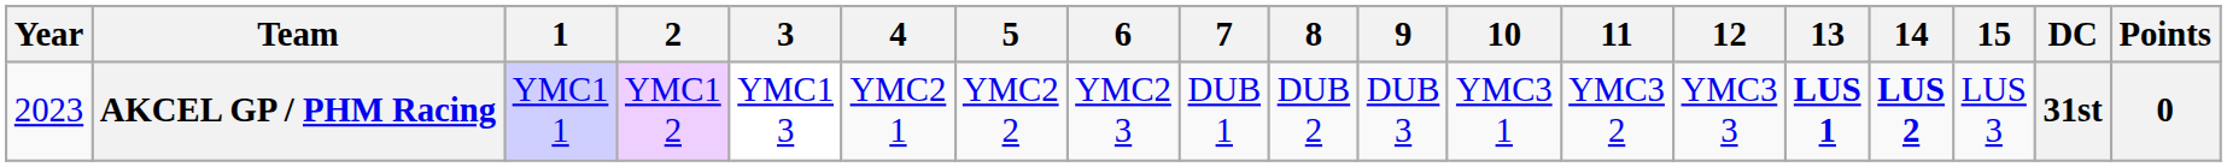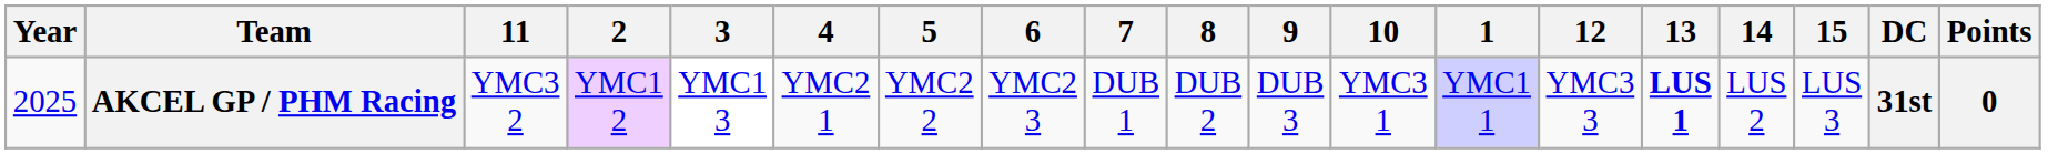 <table class="wikitable" style="text-align:center; font-size:85%">
 <tr>
 <th>Year</th>
 <th>Team</th>
-<th>1</th>
+<th>11</th>
 <th>2</th>
 <th>3</th>
 <th>4</th>
 <th>5</th>
 <th>6</th>
 <th>7</th>
 <th>8</th>
 <th>9</th>
 <th>10</th>
-<th>11</th>
+<th>1</th>
 <th>12</th>
 <th>13</th>
 <th>14</th>
 <th>15</th>
 <th>DC</th>
 <th>Points</th>
 </tr>
 <tr>
-<td><a href='#'>2023</a></td>
+<td><a href='#'>2025</a></td>
 <th nowrap>AKCEL GP / <a href='#'>PHM Racing</a></th>
-<td style="background:#CFCFFF"><a href='#'>YMC1<br>1</a><br></td>
+<td style="background:#"><a href='#'>YMC3<br>2</a><br></td>
 <td style="background:#EFCFFF"><a href='#'>YMC1<br>2</a><br></td>
 <td style="background:#FFFFFF"><a href='#'>YMC1<br>3</a><br></td>
 <td style="background:#"><a href='#'>YMC2<br>1</a><br></td>
 <td style="background:#"><a href='#'>YMC2<br>2</a><br></td>
 <td style="background:#"><a href='#'>YMC2<br>3</a><br></td>
 <td style="background:#"><a href='#'>DUB<br>1</a><br></td>
 <td style="background:#"><a href='#'>DUB<br>2</a><br></td>
 <td style="background:#"><a href='#'>DUB<br>3</a><br></td>
 <td style="background:#"><a href='#'>YMC3<br>1</a><br></td>
-<td style="background:#"><a href='#'>YMC3<br>2</a><br></td>
+<td style="background:#CFCFFF"><a href='#'>YMC1<br>1</a><br></td>
 <td style="background:#"><a href='#'>YMC3<br>3</a><br></td>
 <td style="background:#"><strong><a href='#'>LUS<br>1</a><br></strong></td>
-<td style="background:#"><strong><a href='#'>LUS<br>2</a><br></strong></td>
+<td style="background:#"><a href='#'>LUS<br>2</a><br></td>
 <td style="background:#"><a href='#'>LUS<br>3</a><br></td>
 <th>31st</th>
 <th>0</th>
 </tr>
 </table>
